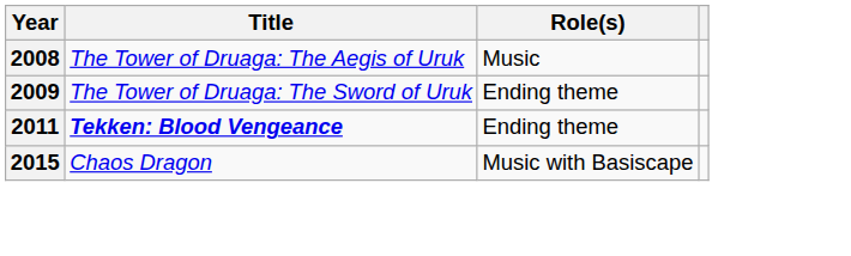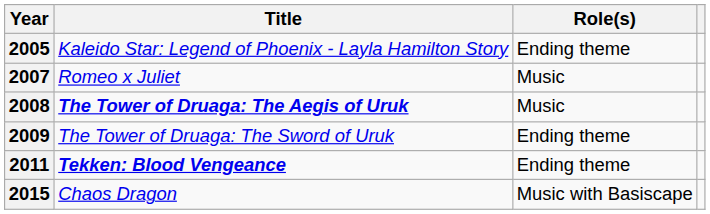 <table class="wikitable sortable" width="auto">
 <tr>
 <th scope="col">Year</th>
 <th scope="col">Title</th>
 <th scope="col">Role(s)</th>
 <th scope="col"></th>
 </tr>
 <tr>
+<th scope="row">2005</th>
+<td><em><a href='#'>Kaleido Star: Legend of Phoenix - Layla Hamilton Story</a></em></td>
+<td>Ending theme</td>
+<td></td>
+</tr>
+<tr>
+<th scope="row">2007</th>
+<td><em><a href='#'>Romeo x Juliet</a></em></td>
+<td>Music</td>
+<td></td>
+</tr>
+<tr>
 <th>2008</th>
-<td><em><a href='#'>The Tower of Druaga: The Aegis of Uruk</a></em></td>
+<td><strong><em><a href='#'>The Tower of Druaga: The Aegis of Uruk</a></em></strong></td>
 <td>Music</td>
 <td></td>
 </tr>
 <tr>
 <th>2009</th>
 <td><em><a href='#'>The Tower of Druaga: The Sword of Uruk</a></em></td>
 <td>Ending theme</td>
 <td></td>
 </tr>
 <tr>
 <th>2011</th>
 <td><strong><em><a href='#'>Tekken: Blood Vengeance</a></em></strong></td>
 <td>Ending theme</td>
 <td></td>
 </tr>
 <tr>
 <th>2015</th>
 <td><em><a href='#'>Chaos Dragon</a></em></td>
 <td>Music with Basiscape</td>
 <td></td>
 </tr>
 </table>
